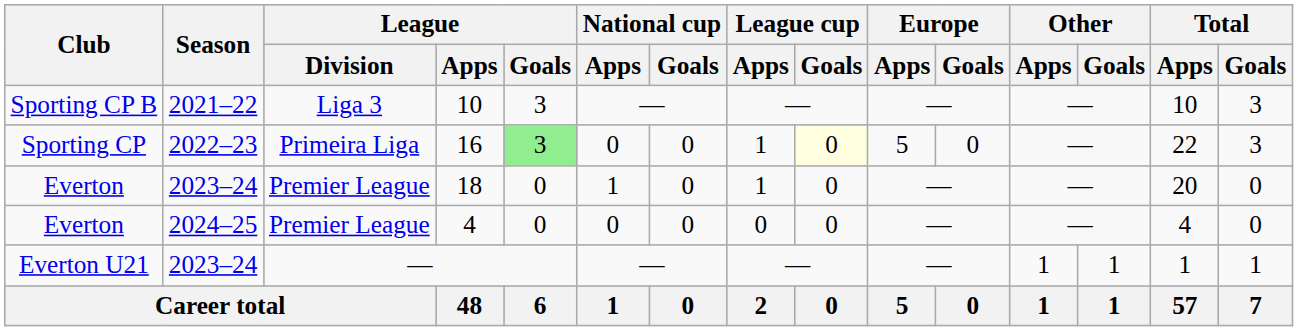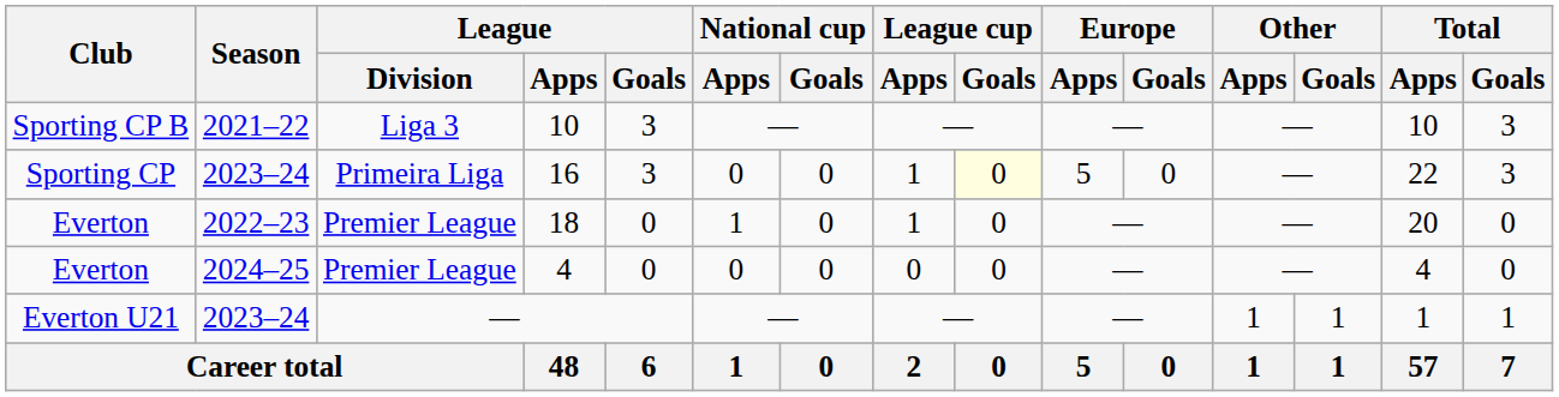 <table class="wikitable" style="text-align: center">
 <tr>
 <th rowspan="2">Club</th>
 <th rowspan="2">Season</th>
 <th colspan="3">League</th>
 <th colspan="2">National cup</th>
 <th colspan="2">League cup</th>
 <th colspan="2">Europe</th>
 <th colspan="2">Other</th>
 <th colspan="2">Total</th>
 </tr>
 <tr>
 <th>Division</th>
 <th>Apps</th>
 <th>Goals</th>
 <th>Apps</th>
 <th>Goals</th>
 <th>Apps</th>
 <th>Goals</th>
 <th>Apps</th>
 <th>Goals</th>
 <th>Apps</th>
 <th>Goals</th>
 <th>Apps</th>
 <th>Goals</th>
 </tr>
 <tr>
 <td><a href='#'>Sporting CP B</a></td>
 <td><a href='#'>2021–22</a></td>
 <td><a href='#'>Liga 3</a></td>
 <td>10</td>
 <td>3</td>
 <td colspan="2">—</td>
 <td colspan="2">—</td>
 <td colspan="2">—</td>
 <td colspan="2">—</td>
 <td>10</td>
 <td>3</td>
 </tr>
 <tr>
 <td><a href='#'>Sporting CP</a></td>
-<td><a href='#'>2022–23</a></td>
+<td><a href='#'>2023–24</a></td>
 <td><a href='#'>Primeira Liga</a></td>
 <td>16</td>
-<td style="background: lightgreen;">3</td>
+<td>3</td>
 <td>0</td>
 <td>0</td>
 <td>1</td>
 <td style="background: lightyellow;">0</td>
 <td>5</td>
 <td>0</td>
 <td colspan="2">—</td>
 <td>22</td>
 <td>3</td>
 </tr>
 <tr>
 <td><a href='#'>Everton</a></td>
-<td><a href='#'>2023–24</a></td>
+<td><a href='#'>2022–23</a></td>
 <td><a href='#'>Premier League</a></td>
 <td>18</td>
 <td>0</td>
 <td>1</td>
 <td>0</td>
 <td>1</td>
 <td>0</td>
 <td colspan="2">—</td>
 <td colspan="2">—</td>
 <td>20</td>
 <td>0</td>
 </tr>
 <tr>
 <td><a href='#'>Everton</a></td>
 <td><a href='#'>2024–25</a></td>
 <td><a href='#'>Premier League</a></td>
 <td>4</td>
 <td>0</td>
 <td>0</td>
 <td>0</td>
 <td>0</td>
 <td>0</td>
 <td colspan="2">—</td>
 <td colspan="2">—</td>
 <td>4</td>
 <td>0</td>
 </tr>
 <tr>
 <td><a href='#'>Everton U21</a></td>
 <td><a href='#'>2023–24</a></td>
 <td colspan="3">—</td>
 <td colspan="2">—</td>
 <td colspan="2">—</td>
 <td colspan="2">—</td>
 <td>1</td>
 <td>1</td>
 <td>1</td>
 <td>1</td>
 </tr>
 <tr>
 <th colspan="3">Career total</th>
 <th>48</th>
 <th>6</th>
 <th>1</th>
 <th>0</th>
 <th>2</th>
 <th>0</th>
 <th>5</th>
 <th>0</th>
 <th>1</th>
 <th>1</th>
 <th>57</th>
 <th>7</th>
 </tr>
 </table>
